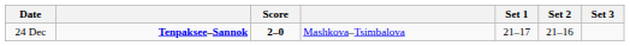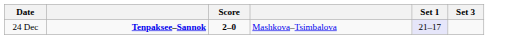 <table class="wikitable" style="text-align: center; font-size:90% ">
 <tr>
 <th width="60">Date</th>
 <th align="right" width="250"></th>
 <th width="60">Score</th>
 <th align="left" width="250"></th>
 <th width="50">Set 1</th>
-<th width="50">Set 2</th>
 <th width="50">Set 3</th>
 </tr>
 <tr>
 <td>24 Dec</td>
 <td align=right><strong><a href='#'>Tenpaksee</a>–<a href='#'>Sannok</a> </strong></td>
 <td align=center><strong>2–0</strong></td>
 <td align=left> <a href='#'>Mashkova</a>–<a href='#'>Tsimbalova</a></td>
-<td>21–17</td>
-<td>21–16</td>
+<td style="background: lavender;">21–17</td>
 <td></td>
 </tr>
 </table>
